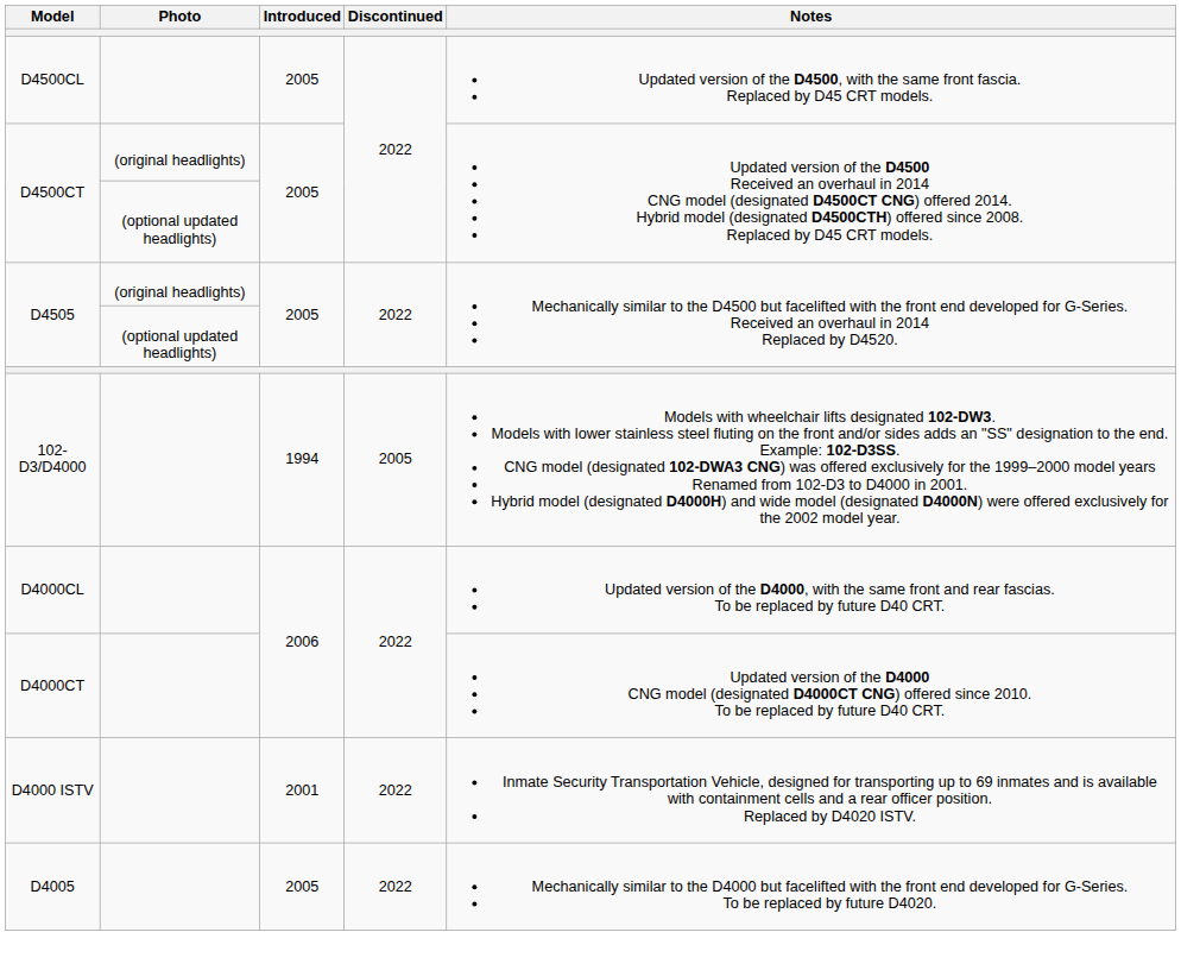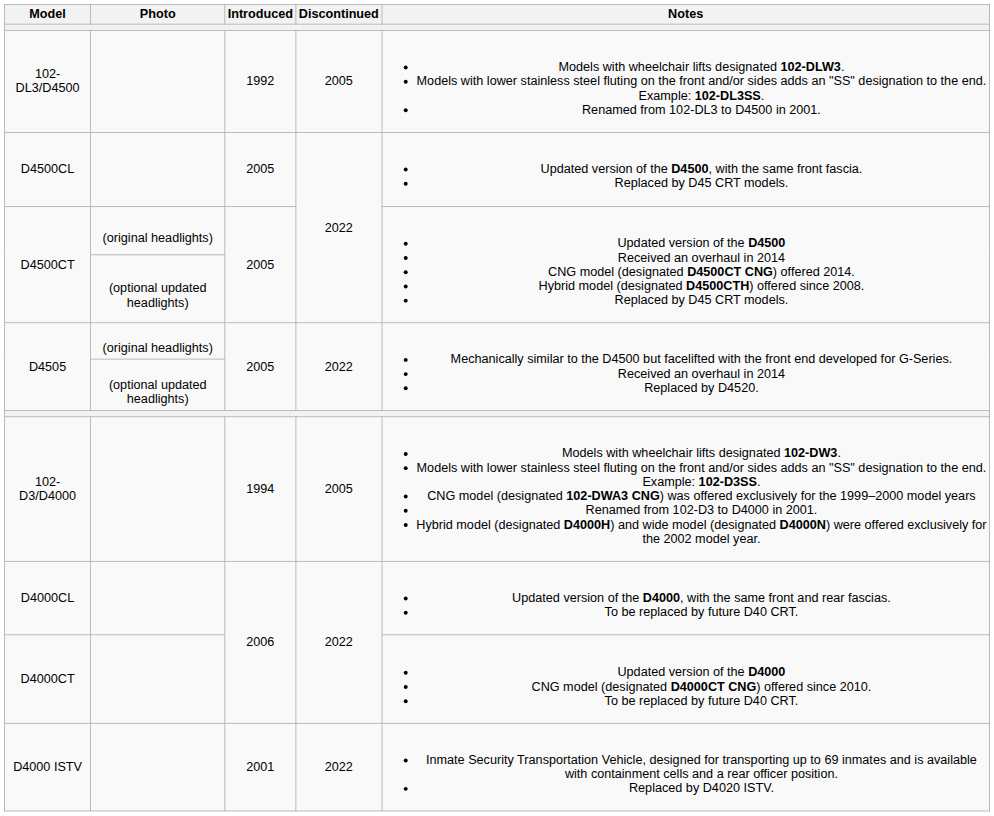 <table class="wikitable">
 <tr align="center">
 <th>Model</th>
 <th>Photo</th>
 <th>Introduced</th>
 <th>Discontinued</th>
 <th>Notes</th>
 </tr>
 <tr align="center">
 <th colspan="5"></th>
+</tr>
+<tr align="center">
+<td>102-DL3/D4500</td>
+<td></td>
+<td>1992</td>
+<td>2005</td>
+<td><br><ul><li>Models with wheelchair lifts designated <strong>102-DLW3</strong>.</li><li>Models with lower stainless steel fluting on the front and/or sides adds an "SS" designation to the end. Example: <strong>102-DL3SS</strong>.</li><li>Renamed from 102-DL3 to D4500 in 2001.</li></ul></td>
 </tr>
 <tr align="center">
 <td>D4500CL</td>
 <td></td>
 <td>2005</td>
 <td rowspan="3">2022</td>
 <td><br><ul><li>Updated version of the <strong>D4500</strong>, with the same front fascia.</li><li>Replaced by D45 CRT models.</li></ul></td>
 </tr>
 <tr align="center">
 <td rowspan="2">D4500CT</td>
 <td><br>(original headlights)</td>
 <td rowspan="2">2005</td>
 <td rowspan="2"><br><ul><li>Updated version of the <strong>D4500</strong></li><li>Received an overhaul in 2014</li><li>CNG model (designated <strong>D4500CT CNG</strong>) offered 2014.</li><li>Hybrid model (designated <strong>D4500CTH</strong>) offered since 2008.</li><li>Replaced by D45 CRT models.</li></ul></td>
 </tr>
 <tr align="center">
 <td><br>(optional updated headlights)</td>
 </tr>
 <tr align="center">
 <td rowspan="2">D4505</td>
 <td><br>(original headlights)</td>
 <td rowspan="2">2005</td>
 <td rowspan="2">2022</td>
 <td rowspan="2"><br><ul><li>Mechanically similar to the D4500 but facelifted with the front end developed for G-Series.</li><li>Received an overhaul in 2014</li><li>Replaced by D4520.</li></ul></td>
 </tr>
 <tr align="center">
 <td><br>(optional updated headlights)</td>
 </tr>
 <tr align="center">
 <th colspan="5"></th>
 </tr>
 <tr align="center">
 <td>102-D3/D4000</td>
 <td></td>
 <td>1994</td>
 <td>2005</td>
 <td><br><ul><li>Models with wheelchair lifts designated <strong>102-DW3</strong>.</li><li>Models with lower stainless steel fluting on the front and/or sides adds an "SS" designation to the end. Example: <strong>102-D3SS</strong>.</li><li>CNG model (designated <strong>102-DWA3 CNG</strong>) was offered exclusively for the 1999–2000 model years</li><li>Renamed from 102-D3 to D4000 in 2001.</li><li>Hybrid model (designated <strong>D4000H</strong>) and  wide model (designated <strong>D4000N</strong>) were offered exclusively for the 2002 model year.</li></ul></td>
 </tr>
 <tr align="center">
 <td>D4000CL</td>
 <td></td>
 <td rowspan="2">2006</td>
 <td rowspan="2">2022</td>
 <td><br><ul><li>Updated version of the <strong>D4000</strong>, with the same front and rear fascias.</li><li>To be replaced by future D40 CRT.</li></ul></td>
 </tr>
 <tr align="center">
 <td>D4000CT</td>
 <td></td>
 <td><br><ul><li>Updated version of the <strong>D4000</strong></li><li>CNG model (designated <strong>D4000CT CNG</strong>) offered since 2010.</li><li>To be replaced by future D40 CRT.</li></ul></td>
 </tr>
 <tr align="center">
 <td>D4000 ISTV</td>
 <td></td>
 <td>2001</td>
 <td>2022</td>
 <td><br><ul><li>Inmate Security Transportation Vehicle, designed for transporting up to 69 inmates and is available with containment cells and a rear officer position.</li><li>Replaced by D4020 ISTV.</li></ul></td>
 </tr>
-<tr align="center">
-<td>D4005</td>
-<td></td>
-<td>2005</td>
-<td>2022</td>
-<td><br><ul><li>Mechanically similar to the D4000 but facelifted with the front end developed for G-Series.</li><li>To be replaced by future D4020.</li></ul></td>
-</tr>
 </table>
